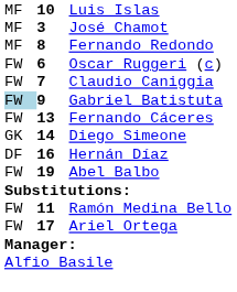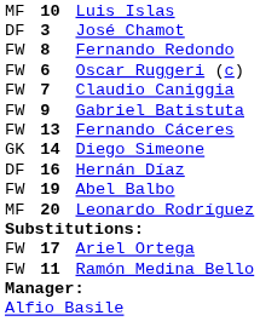 <table style="font-size: 90%" cellspacing="0" cellpadding="0">
 <tr>
 <th width="25"></th>
 <th width="25"></th>
 </tr>
 <tr>
 <td>MF</td>
 <td><strong>10</strong></td>
 <td><a href='#'>Luis Islas</a></td>
 </tr>
 <tr>
-<td>MF</td>
+<td>DF</td>
 <td><strong>3</strong></td>
 <td><a href='#'>José Chamot</a></td>
 </tr>
 <tr>
-<td>MF</td>
+<td>FW</td>
 <td><strong>8</strong></td>
 <td><a href='#'>Fernando Redondo</a></td>
 </tr>
 <tr>
 <td>FW</td>
 <td><strong>6</strong></td>
 <td><a href='#'>Oscar Ruggeri</a> (<a href='#'>c</a>)</td>
 <td></td>
 </tr>
 <tr>
 <td>FW</td>
 <td><strong>7</strong></td>
 <td><a href='#'>Claudio Caniggia</a></td>
 <td></td>
 <td></td>
 </tr>
 <tr>
-<td style="background: lightblue;">FW</td>
+<td>FW</td>
 <td><strong>9</strong></td>
 <td><a href='#'>Gabriel Batistuta</a></td>
 <td></td>
 </tr>
 <tr>
 <td>FW</td>
 <td><strong>13</strong></td>
 <td><a href='#'>Fernando Cáceres</a></td>
 </tr>
 <tr>
 <td>GK</td>
 <td><strong>14</strong></td>
 <td><a href='#'>Diego Simeone</a></td>
 </tr>
 <tr>
 <td>DF</td>
 <td><strong>16</strong></td>
 <td><a href='#'>Hernán Díaz</a></td>
 </tr>
 <tr>
 <td>FW</td>
 <td><strong>19</strong></td>
 <td><a href='#'>Abel Balbo</a></td>
 </tr>
 <tr>
+<td>MF</td>
+<td><strong>20</strong></td>
+<td><a href='#'>Leonardo Rodríguez</a></td>
+<td></td>
+<td></td>
+</tr>
+<tr>
 <td colspan=3><strong>Substitutions:</strong></td>
+</tr>
+<tr>
+<td>FW</td>
+<td><strong>17</strong></td>
+<td><a href='#'>Ariel Ortega</a></td>
+<td></td>
+<td></td>
 </tr>
 <tr>
 <td>FW</td>
 <td><strong>11</strong></td>
 <td><a href='#'>Ramón Medina Bello</a></td>
-<td></td>
-<td></td>
-</tr>
-<tr>
-<td>FW</td>
-<td><strong>17</strong></td>
-<td><a href='#'>Ariel Ortega</a></td>
 <td></td>
 <td></td>
 </tr>
 <tr>
 <td colspan=3><strong>Manager:</strong></td>
 </tr>
 <tr>
 <td colspan="4"><a href='#'>Alfio Basile</a></td>
 </tr>
 </table>
